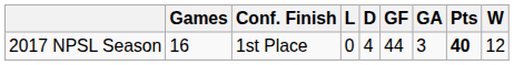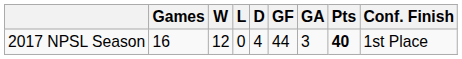 <table class="wikitable">
 <tr>
 <th></th>
 <th>Games</th>
-<th>Conf. Finish</th>
+<th>W</th>
 <th>L</th>
 <th>D</th>
 <th>GF</th>
 <th>GA</th>
 <th>Pts</th>
-<th>W</th>
+<th>Conf. Finish</th>
 </tr>
 <tr>
 <td>2017 NPSL Season</td>
 <td>16</td>
-<td>1st Place</td>
+<td>12</td>
 <td>0</td>
 <td>4</td>
 <td>44</td>
 <td>3</td>
 <td><strong>40</strong></td>
-<td>12</td>
+<td>1st Place</td>
 </tr>
 </table>
